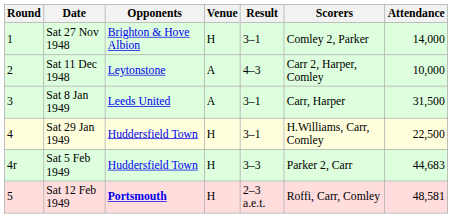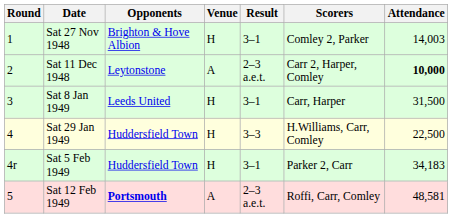 <table class="wikitable">
 <tr>
 <th>Round</th>
 <th>Date</th>
 <th>Opponents</th>
 <th>Venue</th>
 <th>Result</th>
 <th>Scorers</th>
 <th>Attendance</th>
 </tr>
 <tr bgcolor="#ddffdd">
 <td>1</td>
 <td>Sat 27 Nov 1948</td>
 <td><a href='#'>Brighton & Hove Albion</a></td>
 <td>H</td>
 <td>3–1</td>
 <td>Comley 2, Parker</td>
-<td align="right">14,000</td>
+<td align="right">14,003</td>
 </tr>
 <tr bgcolor="#ddffdd">
 <td>2</td>
 <td>Sat 11 Dec 1948</td>
 <td><a href='#'>Leytonstone</a></td>
 <td>A</td>
-<td>4–3</td>
+<td>2–3 a.e.t.</td>
 <td>Carr 2, Harper, Comley</td>
-<td align="right">10,000</td>
+<td align="right"><strong>10,000</strong></td>
 </tr>
 <tr bgcolor="#ddffdd">
 <td>3</td>
 <td>Sat 8 Jan 1949</td>
 <td><a href='#'>Leeds United</a></td>
-<td>A</td>
+<td>H</td>
 <td>3–1</td>
 <td>Carr, Harper</td>
 <td align="right">31,500</td>
 </tr>
 <tr bgcolor="#ffffdd">
 <td>4</td>
 <td>Sat 29 Jan 1949</td>
 <td><a href='#'>Huddersfield Town</a></td>
 <td>H</td>
-<td>3–1</td>
+<td>3–3</td>
 <td>H.Williams, Carr, Comley</td>
 <td align="right">22,500</td>
 </tr>
 <tr bgcolor="#ddffdd">
 <td>4r</td>
 <td>Sat 5 Feb 1949</td>
 <td><a href='#'>Huddersfield Town</a></td>
 <td>H</td>
-<td>3–3</td>
+<td>3–1</td>
 <td>Parker 2, Carr</td>
-<td align="right">44,683</td>
+<td align="right">34,183</td>
 </tr>
 <tr bgcolor="#ffdddd">
 <td>5</td>
 <td>Sat 12 Feb 1949</td>
 <td><strong><a href='#'>Portsmouth</a></strong></td>
-<td>H</td>
+<td>A</td>
 <td>2–3 a.e.t.</td>
 <td>Roffi, Carr, Comley</td>
 <td align="right">48,581</td>
 </tr>
 </table>
